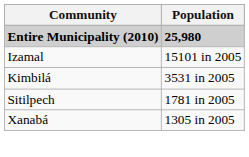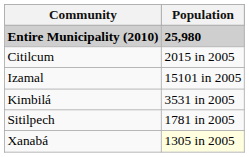 <table class="wikitable">
 <tr style="background:#111111; color:#111111;">
 <th><strong>Community</strong></th>
 <th><strong>Population</strong></th>
 </tr>
 <tr style="background:#CFCFCF;">
 <td><strong>Entire Municipality (2010)</strong></td>
 <td><strong>25,980</strong></td>
+</tr>
+<tr>
+<td>Citilcum</td>
+<td>2015 in 2005</td>
 </tr>
 <tr>
 <td>Izamal</td>
 <td>15101 in 2005</td>
 </tr>
 <tr>
 <td>Kimbilá</td>
 <td>3531 in 2005</td>
 </tr>
 <tr>
 <td>Sitilpech</td>
 <td>1781 in 2005</td>
 </tr>
 <tr>
 <td>Xanabá</td>
-<td>1305 in 2005</td>
+<td style="background: lightyellow;">1305 in 2005</td>
 </tr>
 </table>
